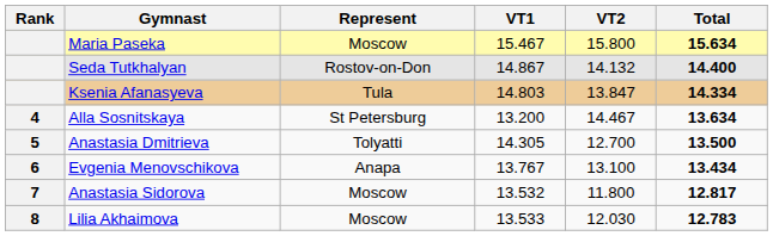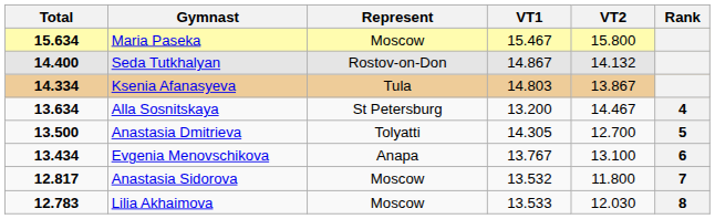 <table class="wikitable sortable" style="text-align:center; font-size:95%">
 <tr>
-<th scope="col" style="width:50px;">Rank</th>
+<th scope="col" style="width:100px;">Total</th>
 <th scope="col" style="width:200px;">Gymnast</th>
 <th scope="col" style="width:180px;">Represent</th>
 <th scope="col" style="width:80px;">VT1</th>
 <th scope="col" style="width:80px;">VT2</th>
-<th scope="col" style="width:100px;">Total</th>
+<th scope="col" style="width:50px;">Rank</th>
 </tr>
 <tr style="background:#fffcaf;">
-<th scope=row style="text-align:center"></th>
+<td><strong>15.634</strong></td>
 <td style="text-align:left;"><a href='#'>Maria Paseka</a></td>
 <td>Moscow</td>
 <td>15.467</td>
 <td>15.800</td>
-<td><strong>15.634</strong></td>
+<th scope=row style="text-align:center"></th>
 </tr>
 <tr style="background:#e5e5e5;">
-<th scope=row style="text-align:center"></th>
+<td><strong>14.400</strong></td>
 <td style="text-align:left;"><a href='#'>Seda Tutkhalyan</a></td>
 <td>Rostov-on-Don</td>
 <td>14.867</td>
 <td>14.132</td>
-<td><strong>14.400</strong></td>
+<th scope=row style="text-align:center"></th>
 </tr>
 <tr style="background:#ec9;">
-<th scope=row style="text-align:center"></th>
+<td><strong>14.334</strong></td>
 <td style="text-align:left;"><a href='#'>Ksenia Afanasyeva</a></td>
 <td>Tula</td>
 <td>14.803</td>
-<td>13.847</td>
-<td><strong>14.334</strong></td>
+<td>13.867</td>
+<th scope=row style="text-align:center"></th>
 </tr>
 <tr>
-<th scope=row style="text-align:center">4</th>
+<td><strong>13.634</strong></td>
 <td style="text-align:left;"><a href='#'>Alla Sosnitskaya</a></td>
 <td>St Petersburg</td>
 <td>13.200</td>
 <td>14.467</td>
-<td><strong>13.634</strong></td>
+<th scope=row style="text-align:center">4</th>
 </tr>
 <tr>
-<th scope=row style="text-align:center">5</th>
+<td><strong>13.500</strong></td>
 <td style="text-align:left;"><a href='#'>Anastasia Dmitrieva</a></td>
 <td>Tolyatti</td>
 <td>14.305</td>
 <td>12.700</td>
-<td><strong>13.500</strong></td>
+<th scope=row style="text-align:center">5</th>
 </tr>
 <tr>
-<th scope=row style="text-align:center">6</th>
+<td><strong>13.434</strong></td>
 <td style="text-align:left;"><a href='#'>Evgenia Menovschikova</a></td>
 <td>Anapa</td>
 <td>13.767</td>
 <td>13.100</td>
-<td><strong>13.434</strong></td>
+<th scope=row style="text-align:center">6</th>
 </tr>
 <tr>
-<th scope=row style="text-align:center">7</th>
+<td><strong>12.817</strong></td>
 <td style="text-align:left;"><a href='#'>Anastasia Sidorova</a></td>
 <td>Moscow</td>
 <td>13.532</td>
 <td>11.800</td>
-<td><strong>12.817</strong></td>
+<th scope=row style="text-align:center">7</th>
 </tr>
 <tr>
-<th scope=row style="text-align:center">8</th>
+<td><strong>12.783</strong></td>
 <td style="text-align:left;"><a href='#'>Lilia Akhaimova</a></td>
 <td>Moscow</td>
 <td>13.533</td>
 <td>12.030</td>
-<td><strong>12.783</strong></td>
+<th scope=row style="text-align:center">8</th>
 </tr>
 </table>
